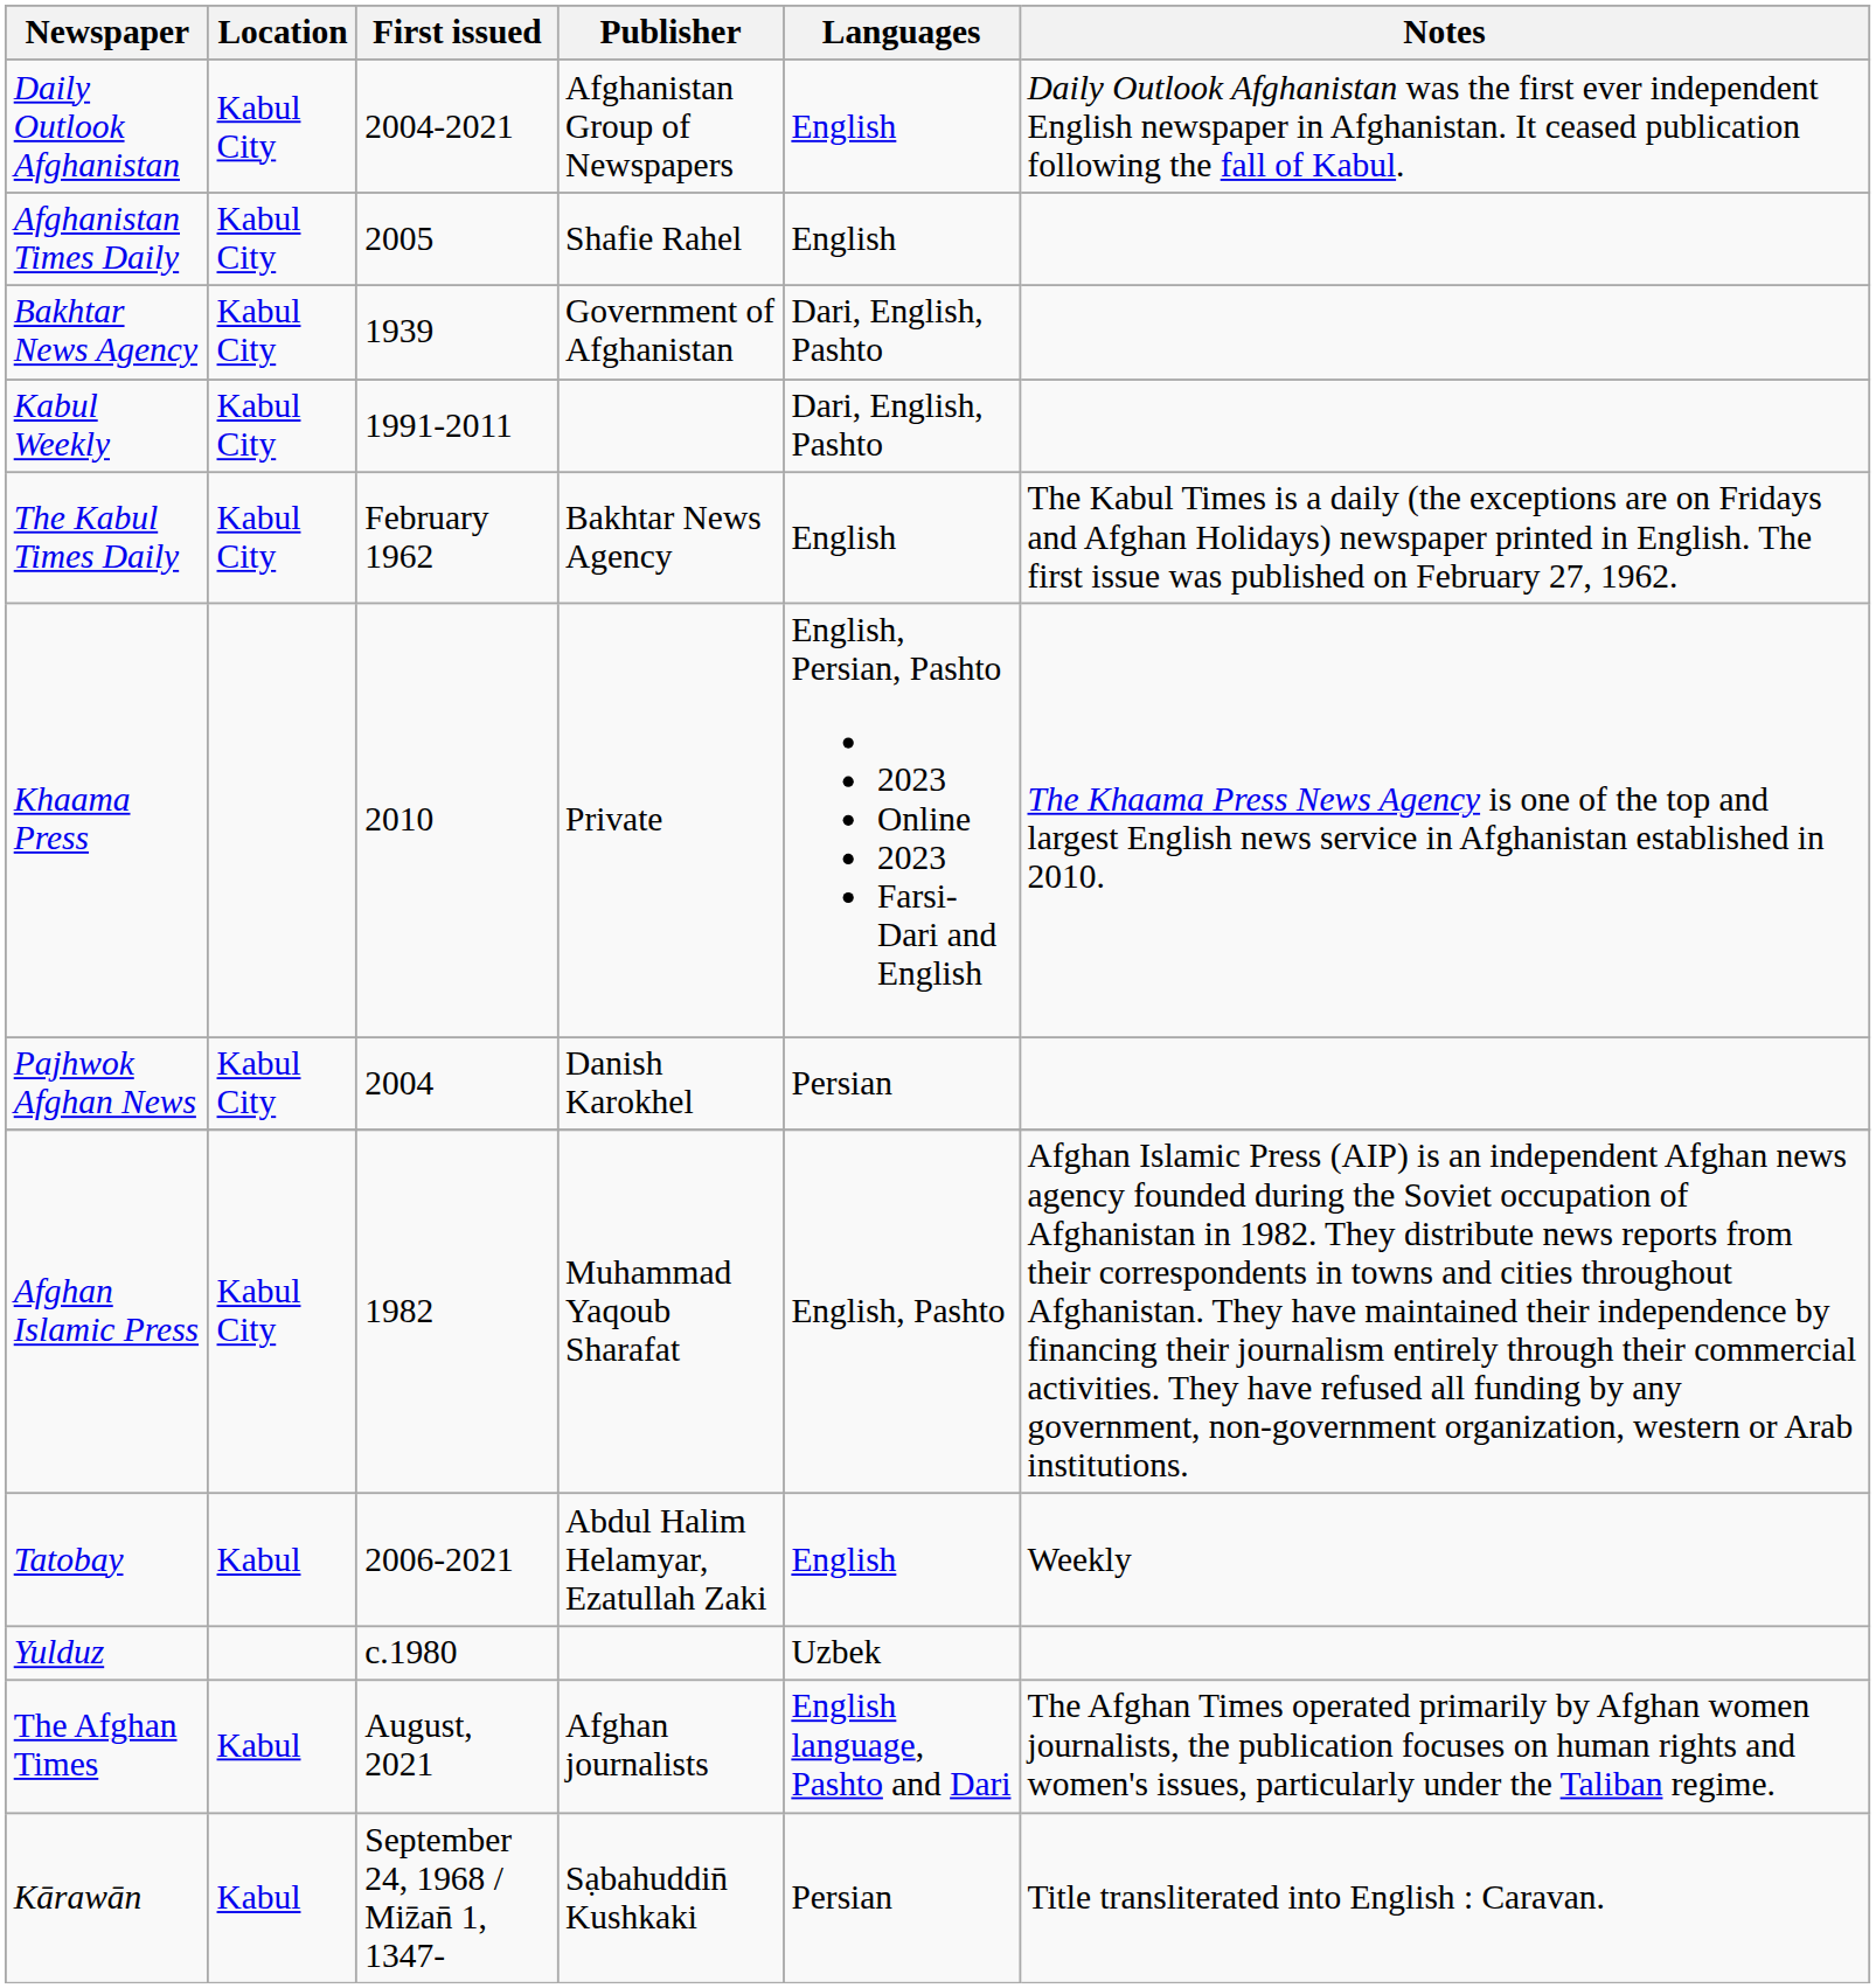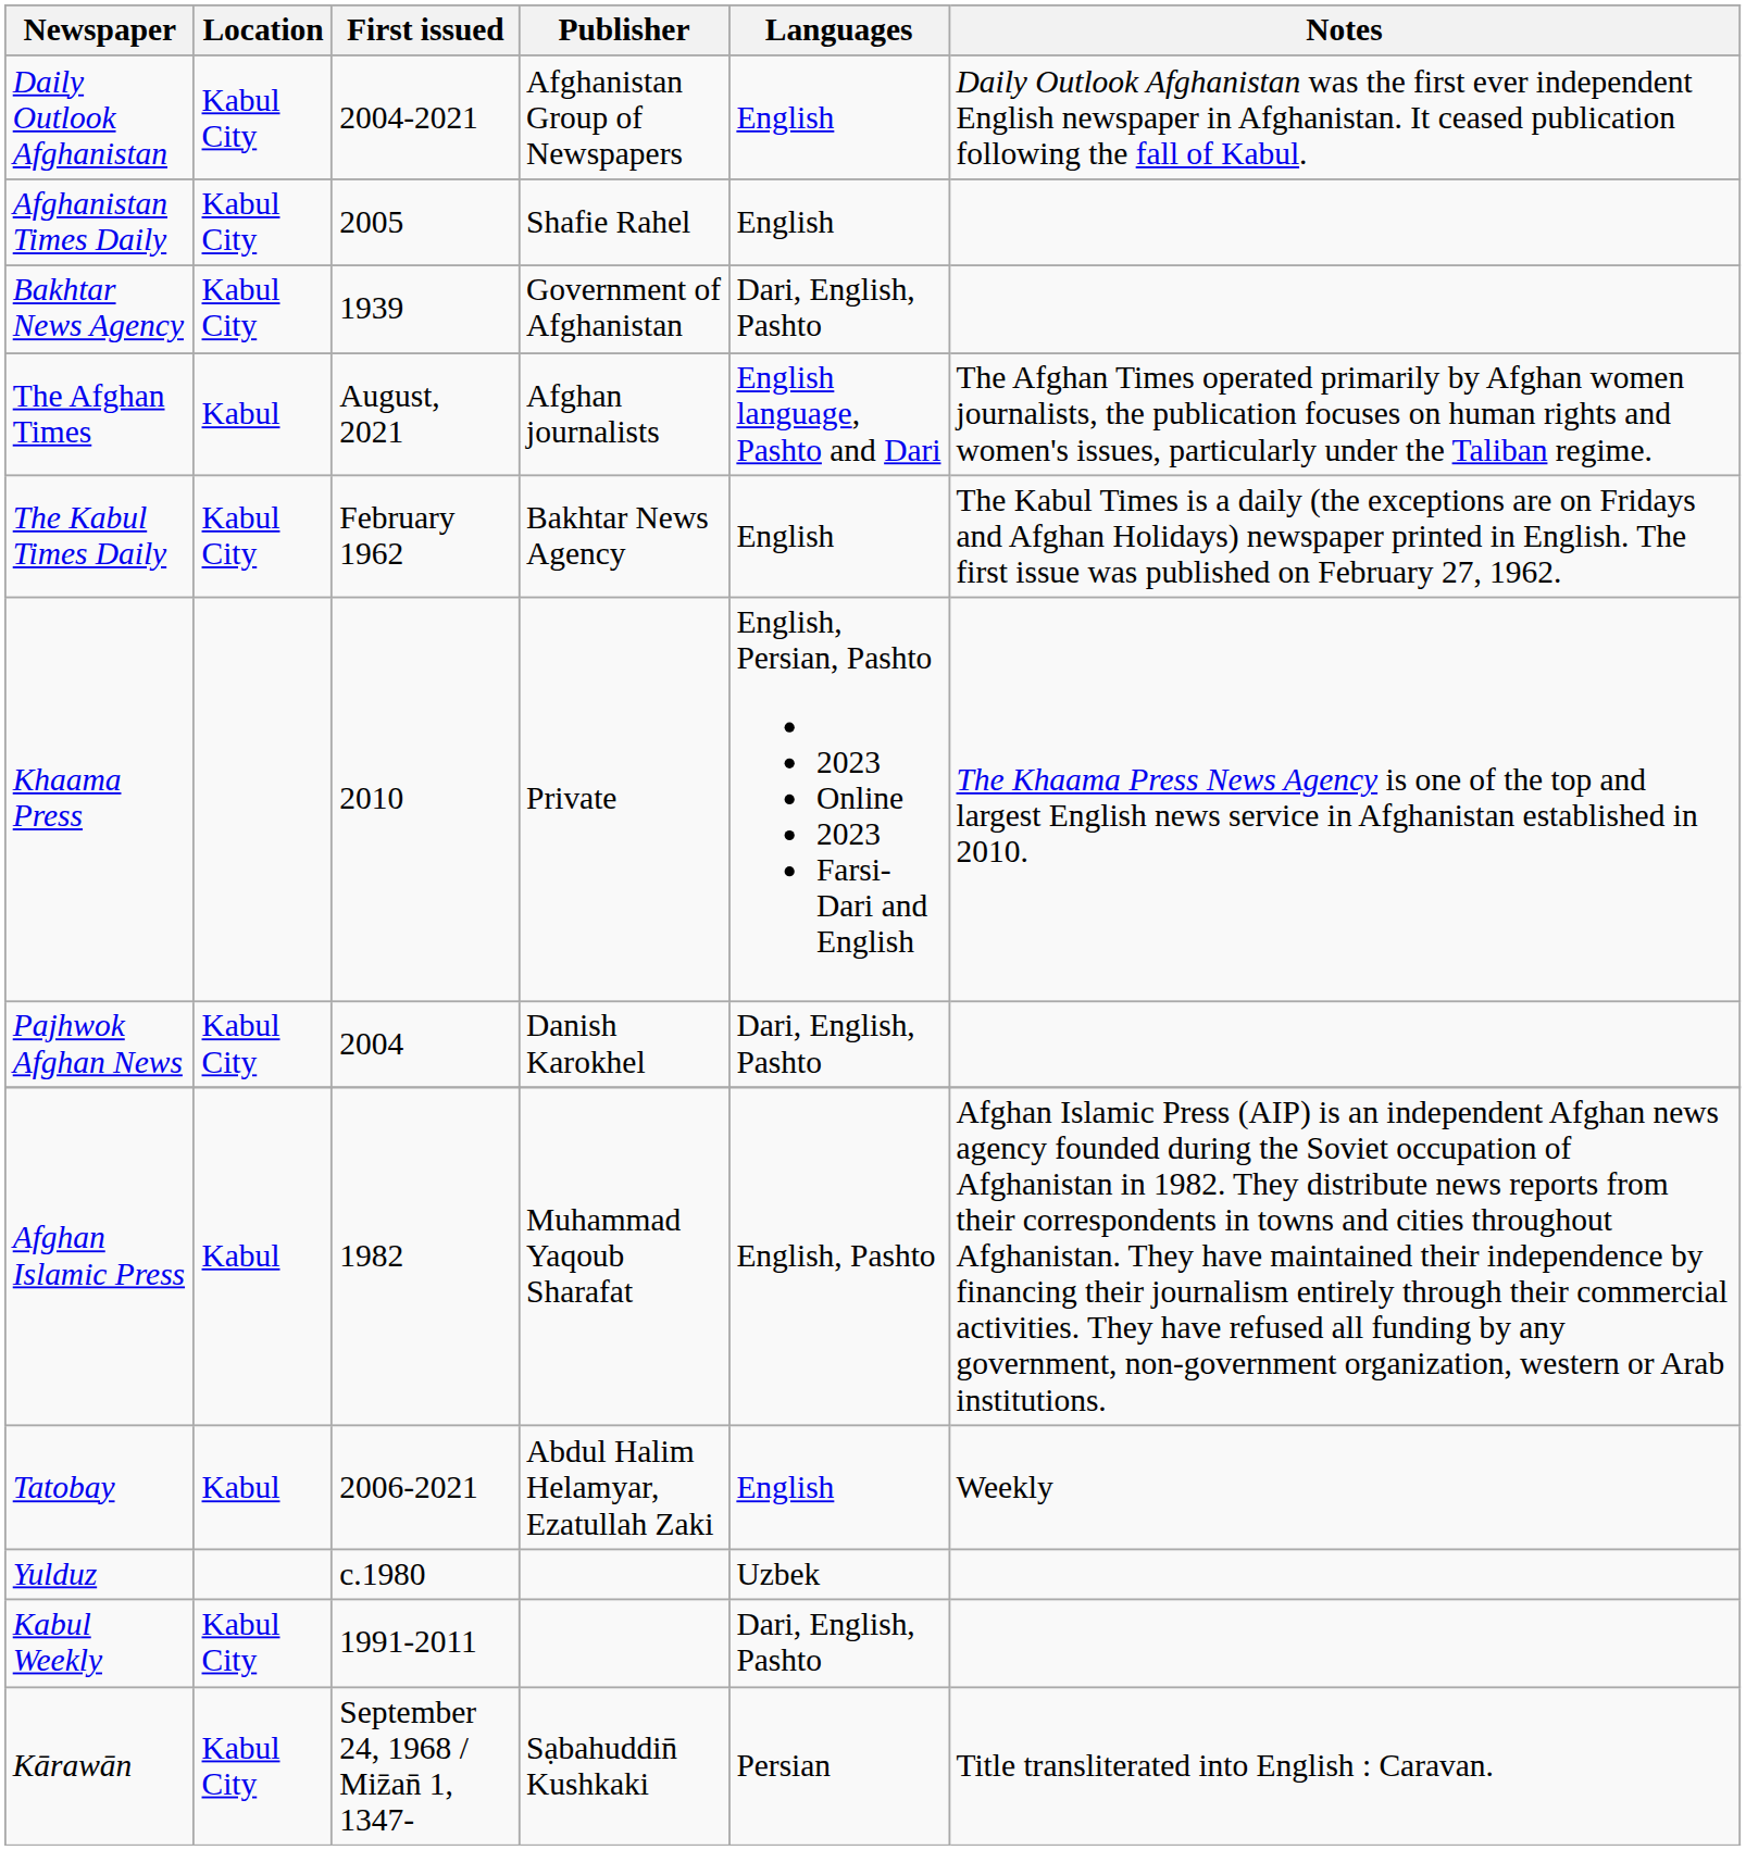 <table class="wikitable sortable mw-collapsible">
 <tr>
 <th>Newspaper</th>
 <th>Location</th>
 <th>First issued</th>
 <th>Publisher</th>
 <th>Languages</th>
 <th>Notes</th>
 </tr>
 <tr>
 <td><em><a href='#'>Daily Outlook Afghanistan</a></em></td>
 <td><a href='#'>Kabul City</a></td>
 <td>2004-2021</td>
 <td>Afghanistan Group of Newspapers</td>
 <td><a href='#'>English</a></td>
 <td><em>Daily Outlook Afghanistan</em> was the first ever independent English newspaper in Afghanistan. It ceased publication following the <a href='#'>fall of Kabul</a>.</td>
 </tr>
 <tr>
 <td><em><a href='#'>Afghanistan Times Daily</a></em></td>
 <td><a href='#'>Kabul City</a></td>
 <td>2005</td>
 <td>Shafie Rahel</td>
 <td>English</td>
 <td></td>
 </tr>
 <tr>
 <td><em><a href='#'>Bakhtar News Agency</a></em></td>
 <td><a href='#'>Kabul City</a></td>
 <td>1939</td>
 <td>Government of Afghanistan</td>
 <td>Dari, English, Pashto</td>
 <td></td>
 </tr>
 <tr>
-<td><em><a href='#'>Kabul Weekly</a></em></td>
-<td><a href='#'>Kabul City</a></td>
-<td>1991-2011</td>
-<td></td>
-<td>Dari, English, Pashto</td>
-<td></td>
+<td><a href='#'>The Afghan Times</a></td>
+<td><a href='#'>Kabul</a></td>
+<td>August, 2021</td>
+<td>Afghan journalists</td>
+<td><a href='#'>English language</a>, <a href='#'>Pashto</a> and <a href='#'>Dari</a></td>
+<td>The Afghan Times operated primarily by Afghan women journalists, the publication focuses on human rights and women's issues, particularly under the <a href='#'>Taliban</a> regime.</td>
 </tr>
 <tr>
 <td><em><a href='#'>The Kabul Times Daily</a></em></td>
 <td><a href='#'>Kabul City</a></td>
 <td>February 1962</td>
 <td>Bakhtar News Agency</td>
 <td>English</td>
 <td>The Kabul Times is a daily (the exceptions are on Fridays and Afghan Holidays) newspaper printed in English. The first issue was published on February 27, 1962. </td>
 </tr>
 <tr>
 <td><em><a href='#'>Khaama Press</a></em><br></td>
 <td></td>
 <td>2010</td>
 <td>Private</td>
 <td>English, Persian, Pashto<br><ul><li></li><li>2023</li><li>Online</li><li>2023</li><li>Farsi-Dari and English</li></ul></td>
 <td><br><em><a href='#'>The Khaama Press News Agency</a></em> is one of the top and largest English news service in Afghanistan established in 2010.</td>
 </tr>
 <tr>
 <td><em><a href='#'>Pajhwok Afghan News</a></em></td>
 <td><a href='#'>Kabul City</a></td>
 <td>2004</td>
 <td>Danish Karokhel</td>
-<td>Persian</td>
+<td>Dari, English, Pashto</td>
 <td></td>
 </tr>
 <tr>
 </tr>
 <tr>
 <td><em><a href='#'>Afghan Islamic Press</a></em></td>
-<td><a href='#'>Kabul City</a></td>
+<td><a href='#'>Kabul</a></td>
 <td>1982</td>
 <td>Muhammad Yaqoub Sharafat</td>
 <td>English, Pashto</td>
 <td>Afghan Islamic Press (AIP) is an independent Afghan news agency founded during the Soviet occupation of Afghanistan in 1982. They distribute news reports from their correspondents in towns and cities throughout Afghanistan. They have maintained their independence by financing their journalism entirely through their commercial activities. They have refused all funding by any government, non-government organization, western or Arab institutions.</td>
 </tr>
 <tr>
 <td><em><a href='#'>Tatobay</a></em></td>
 <td><a href='#'>Kabul</a></td>
 <td>2006-2021</td>
 <td>Abdul Halim Helamyar, Ezatullah Zaki</td>
 <td><a href='#'>English</a></td>
 <td>Weekly</td>
 </tr>
 <tr>
 <td><em><a href='#'>Yulduz</a></em></td>
 <td></td>
 <td>c.1980</td>
 <td></td>
 <td>Uzbek</td>
 <td></td>
 </tr>
 <tr>
-<td><a href='#'>The Afghan Times</a></td>
-<td><a href='#'>Kabul</a></td>
-<td>August, 2021</td>
-<td>Afghan journalists</td>
-<td><a href='#'>English language</a>, <a href='#'>Pashto</a> and <a href='#'>Dari</a></td>
-<td>The Afghan Times operated primarily by Afghan women journalists, the publication focuses on human rights and women's issues, particularly under the <a href='#'>Taliban</a> regime.</td>
+<td><em><a href='#'>Kabul Weekly</a></em></td>
+<td><a href='#'>Kabul City</a></td>
+<td>1991-2011</td>
+<td></td>
+<td>Dari, English, Pashto</td>
+<td></td>
 </tr>
 <tr>
 <td><em>Kārawān</em></td>
-<td><a href='#'>Kabul</a></td>
+<td><a href='#'>Kabul City</a></td>
 <td>September 24, 1968 / Miz̄an̄ 1, 1347-</td>
 <td>Sạbahuddin̄ Kushkaki</td>
 <td>Persian</td>
 <td>Title transliterated into English : Caravan.</td>
 </tr>
 </table>
